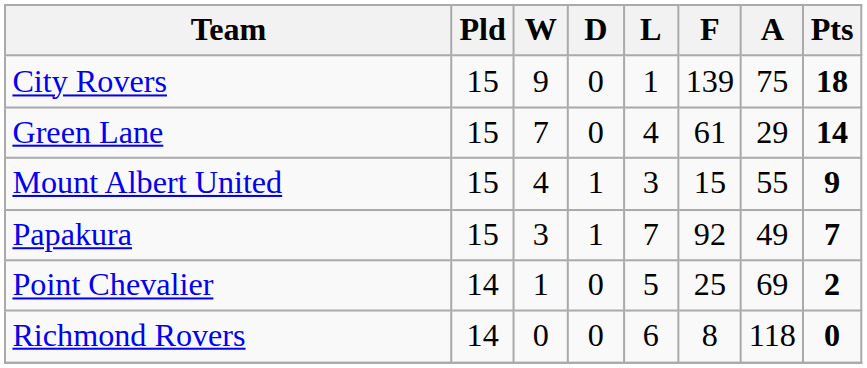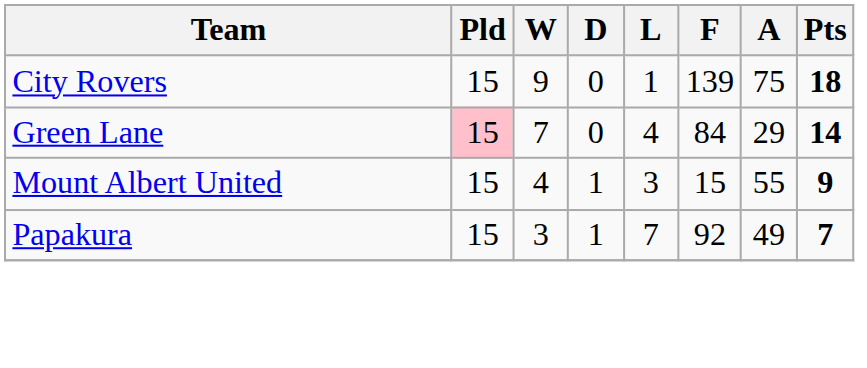 <table class="wikitable" style="text-align:center;">
 <tr>
 <th width=215>Team</th>
 <th width=20 abbr="Played">Pld</th>
 <th width=20 abbr="Won">W</th>
 <th width=20 abbr="Drawn">D</th>
 <th width=20 abbr="Lost">L</th>
 <th width=20 abbr="For">F</th>
 <th width=20 abbr="Against">A</th>
 <th width=20 abbr="Points">Pts</th>
 </tr>
 <tr>
 <td style="text-align:left;"><a href='#'>City Rovers</a></td>
 <td>15</td>
 <td>9</td>
 <td>0</td>
 <td>1</td>
 <td>139</td>
 <td>75</td>
 <td><strong>18</strong></td>
 </tr>
 <tr>
 <td style="text-align:left;"><a href='#'>Green Lane</a></td>
-<td>15</td>
+<td style="background: pink;">15</td>
 <td>7</td>
 <td>0</td>
 <td>4</td>
-<td>61</td>
+<td>84</td>
 <td>29</td>
 <td><strong>14</strong></td>
 </tr>
 <tr>
 <td style="text-align:left;"><a href='#'>Mount Albert United</a></td>
 <td>15</td>
 <td>4</td>
 <td>1</td>
 <td>3</td>
 <td>15</td>
 <td>55</td>
 <td><strong>9</strong></td>
 </tr>
 <tr>
 <td style="text-align:left;"><a href='#'>Papakura</a></td>
 <td>15</td>
 <td>3</td>
 <td>1</td>
 <td>7</td>
 <td>92</td>
 <td>49</td>
 <td><strong>7</strong></td>
 </tr>
 <tr>
-<td style="text-align:left;"><a href='#'>Point Chevalier</a></td>
-<td>14</td>
-<td>1</td>
-<td>0</td>
-<td>5</td>
-<td>25</td>
-<td>69</td>
-<td><strong>2</strong></td>
-</tr>
-<tr>
-<td style="text-align:left;"><a href='#'>Richmond Rovers</a></td>
-<td>14</td>
-<td>0</td>
-<td>0</td>
-<td>6</td>
-<td>8</td>
-<td>118</td>
-<td><strong>0</strong></td>
-</tr>
-<tr>
 </tr>
 </table>
